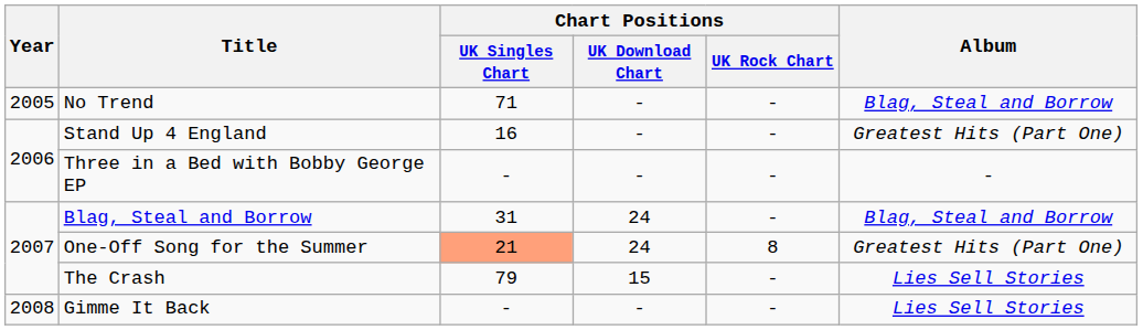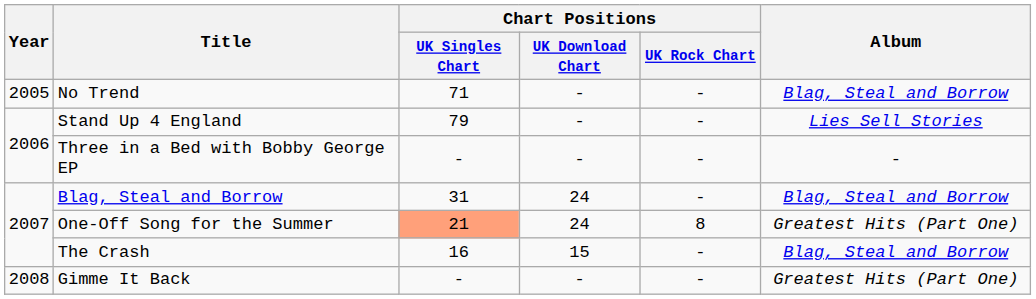 <table class="wikitable" style="text-align:center;">
 <tr>
 <th width="28" rowspan="2">Year</th>
 <th width="257" rowspan="2">Title</th>
 <th colspan="3">Chart Positions</th>
 <th width="200" rowspan="2">Album</th>
 </tr>
 <tr>
 <th width="86"><small><a href='#'>UK Singles Chart</a></small></th>
 <th width="86"><small><a href='#'>UK Download Chart</a></small></th>
 <th width="86"><small><a href='#'>UK Rock Chart</a></small></th>
 </tr>
 <tr>
 <td>2005</td>
 <td align="left">No Trend</td>
 <td>71</td>
 <td>-</td>
 <td>-</td>
 <td><em><a href='#'>Blag, Steal and Borrow</a></em></td>
 </tr>
 <tr>
 <td rowspan="2">2006</td>
 <td align="left">Stand Up 4 England</td>
-<td>16</td>
+<td>79</td>
 <td>-</td>
 <td>-</td>
-<td><em>Greatest Hits (Part One)</em></td>
+<td><em><a href='#'>Lies Sell Stories</a></em></td>
 </tr>
 <tr>
 <td align="left">Three in a Bed with Bobby George EP</td>
 <td>-</td>
 <td>-</td>
 <td>-</td>
 <td>-</td>
 </tr>
 <tr>
 <td rowspan="3">2007</td>
 <td align="left"><a href='#'>Blag, Steal and Borrow</a></td>
 <td>31</td>
 <td>24</td>
 <td>-</td>
 <td><em><a href='#'>Blag, Steal and Borrow</a></em></td>
 </tr>
 <tr>
 <td align="left">One-Off Song for the Summer</td>
 <td style="background: lightsalmon;">21</td>
 <td>24</td>
 <td>8</td>
 <td><em>Greatest Hits (Part One)</em></td>
 </tr>
 <tr>
 <td align="left">The Crash</td>
-<td>79</td>
+<td>16</td>
 <td>15</td>
 <td>-</td>
-<td><em><a href='#'>Lies Sell Stories</a></em></td>
+<td><em><a href='#'>Blag, Steal and Borrow</a></em></td>
 </tr>
 <tr>
 <td>2008</td>
 <td align="left">Gimme It Back</td>
 <td>-</td>
 <td>-</td>
 <td>-</td>
-<td><em><a href='#'>Lies Sell Stories</a></em></td>
+<td><em>Greatest Hits (Part One)</em></td>
 </tr>
 </table>
